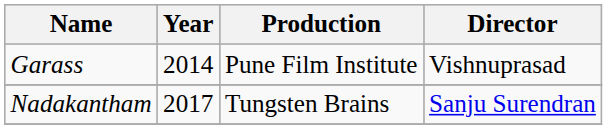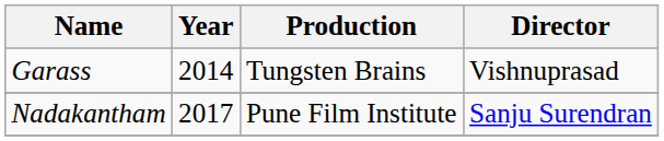 <table class="wikitable" border="1">
 <tr>
 <th>Name</th>
 <th>Year</th>
 <th>Production</th>
 <th>Director</th>
 </tr>
 <tr>
 <td><em> Garass</em></td>
 <td>2014</td>
-<td>Pune Film Institute</td>
+<td>Tungsten Brains</td>
 <td>Vishnuprasad</td>
 </tr>
 <tr>
 </tr>
 <tr>
 <td><em> Nadakantham</em></td>
 <td>2017</td>
-<td>Tungsten Brains</td>
+<td>Pune Film Institute</td>
 <td><a href='#'>Sanju Surendran</a></td>
 </tr>
 <tr>
 </tr>
 </table>
